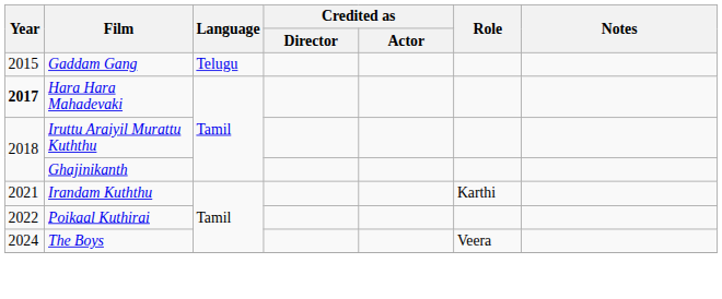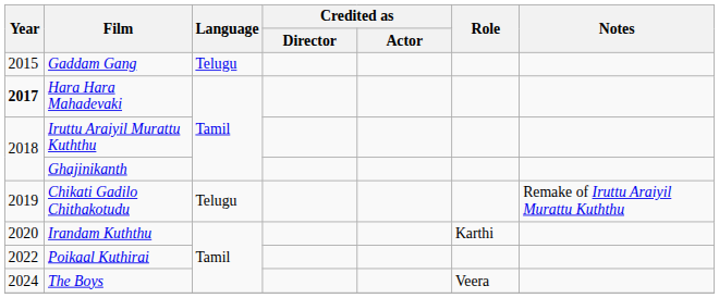 <table class="wikitable sortable plainrowheaders">
 <tr>
 <th rowspan="2" style="width:35px;">Year</th>
 <th ! rowspan="2" style="width:150px;">Film</th>
 <th ! rowspan="2">Language</th>
 <th ! colspan="2" style="width:195px;">Credited as</th>
 <th ! rowspan="2" style="width:65px;">Role</th>
 <th ! rowspan="2"  style="text-align:center; width:200px;" class="unsortable">Notes</th>
 </tr>
 <tr>
 <th style="width:65px;">Director</th>
 <th ! width=65>Actor</th>
 </tr>
 <tr>
 <td>2015</td>
 <td><em><a href='#'>Gaddam Gang</a></em></td>
 <td><a href='#'>Telugu</a></td>
 <td style="text-align:center;"></td>
 <td style="text-align:center;"></td>
 <td></td>
 <td></td>
 </tr>
 <tr>
 <td><strong>2017</strong></td>
 <td><em><a href='#'>Hara Hara Mahadevaki</a></em></td>
 <td rowspan="3"><a href='#'>Tamil</a></td>
 <td style="text-align:center;"></td>
 <td style="text-align:center;"></td>
 <td></td>
 <td></td>
 </tr>
 <tr>
 <td rowspan="2">2018</td>
 <td><em><a href='#'>Iruttu Araiyil Murattu Kuththu</a></em></td>
 <td style="text-align:center;"></td>
 <td style="text-align:center;"></td>
 <td></td>
 <td></td>
 </tr>
 <tr>
 <td><em><a href='#'>Ghajinikanth</a></em></td>
 <td style="text-align:center;"></td>
 <td style="text-align:center;"></td>
 <td></td>
 <td></td>
 </tr>
 <tr>
-<td>2021</td>
+<td>2019</td>
+<td><em><a href='#'>Chikati Gadilo Chithakotudu</a></em></td>
+<td>Telugu</td>
+<td style="text-align:center;"></td>
+<td style="text-align:center;"></td>
+<td></td>
+<td>Remake of <em><a href='#'>Iruttu Araiyil Murattu Kuththu</a></em></td>
+</tr>
+<tr>
+<td>2020</td>
 <td><em><a href='#'>Irandam Kuththu</a></em></td>
 <td rowspan="3">Tamil</td>
 <td style="text-align:center;"></td>
 <td style="text-align:center;"></td>
 <td>Karthi</td>
 <td></td>
 </tr>
 <tr>
 <td>2022</td>
 <td><em><a href='#'>Poikaal Kuthirai</a></em></td>
 <td style="text-align:center;"></td>
 <td style="text-align:center;"></td>
 <td></td>
 <td></td>
 </tr>
 <tr>
 <td>2024</td>
 <td><em><a href='#'>The Boys</a></td>
 <td style="text-align:center;"></td>
 <td style="text-align:center;"></td>
 <td>Veera</td>
 <td></td>
 </tr>
 <tr>
 </tr>
 </table>
